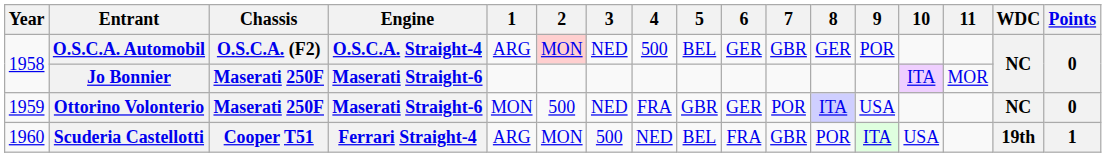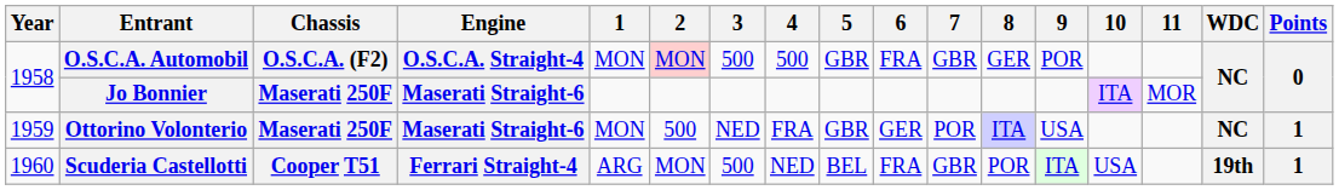 <table class="wikitable" style="text-align:center; font-size:90%">
 <tr>
 <th>Year</th>
 <th>Entrant</th>
 <th>Chassis</th>
 <th>Engine</th>
 <th>1</th>
 <th>2</th>
 <th>3</th>
 <th>4</th>
 <th>5</th>
 <th>6</th>
 <th>7</th>
 <th>8</th>
 <th>9</th>
 <th>10</th>
 <th>11</th>
 <th>WDC</th>
 <th><a href='#'>Points</a></th>
 </tr>
 <tr>
 <td rowspan=2><a href='#'>1958</a></td>
 <th><a href='#'>O.S.C.A. Automobil</a></th>
 <th><a href='#'>O.S.C.A.</a> (F2)</th>
 <th><a href='#'>O.S.C.A.</a> <a href='#'>Straight-4</a></th>
-<td><a href='#'>ARG</a></td>
+<td><a href='#'>MON</a></td>
 <td style="background:#FFCFCF;"><a href='#'>MON</a><br></td>
-<td><a href='#'>NED</a></td>
 <td><a href='#'>500</a></td>
-<td><a href='#'>BEL</a></td>
-<td><a href='#'>GER</a></td>
+<td><a href='#'>500</a></td>
+<td><a href='#'>GBR</a></td>
+<td><a href='#'>FRA</a></td>
 <td><a href='#'>GBR</a></td>
 <td><a href='#'>GER</a></td>
 <td><a href='#'>POR</a></td>
 <td></td>
 <td></td>
 <th rowspan=2>NC</th>
 <th rowspan=2>0</th>
 </tr>
 <tr>
 <th><a href='#'>Jo Bonnier</a></th>
 <th><a href='#'>Maserati</a> <a href='#'>250F</a></th>
 <th><a href='#'>Maserati</a> <a href='#'>Straight-6</a></th>
 <td></td>
 <td></td>
 <td></td>
 <td></td>
 <td></td>
 <td></td>
 <td></td>
 <td></td>
 <td></td>
 <td style="background:#EFCFFF;"><a href='#'>ITA</a><br></td>
 <td><a href='#'>MOR</a></td>
 </tr>
 <tr>
 <td><a href='#'>1959</a></td>
 <th><a href='#'>Ottorino Volonterio</a></th>
 <th><a href='#'>Maserati</a> <a href='#'>250F</a></th>
 <th><a href='#'>Maserati</a> <a href='#'>Straight-6</a></th>
 <td><a href='#'>MON</a></td>
 <td><a href='#'>500</a></td>
 <td><a href='#'>NED</a></td>
 <td><a href='#'>FRA</a></td>
 <td><a href='#'>GBR</a></td>
 <td><a href='#'>GER</a></td>
 <td><a href='#'>POR</a></td>
 <td style="background:#CFCFFF;"><a href='#'>ITA</a><br></td>
 <td><a href='#'>USA</a></td>
 <td></td>
 <td></td>
 <th>NC</th>
-<th>0</th>
+<th>1</th>
 </tr>
 <tr>
 <td><a href='#'>1960</a></td>
 <th><a href='#'>Scuderia Castellotti</a></th>
 <th><a href='#'>Cooper</a> <a href='#'>T51</a></th>
 <th><a href='#'>Ferrari</a> <a href='#'>Straight-4</a></th>
 <td><a href='#'>ARG</a></td>
 <td><a href='#'>MON</a></td>
 <td><a href='#'>500</a></td>
 <td><a href='#'>NED</a></td>
 <td><a href='#'>BEL</a></td>
 <td><a href='#'>FRA</a></td>
 <td><a href='#'>GBR</a></td>
 <td><a href='#'>POR</a></td>
 <td style="background:#DFFFDF;"><a href='#'>ITA</a><br></td>
 <td><a href='#'>USA</a></td>
 <td></td>
 <th>19th</th>
 <th>1</th>
 </tr>
 </table>
